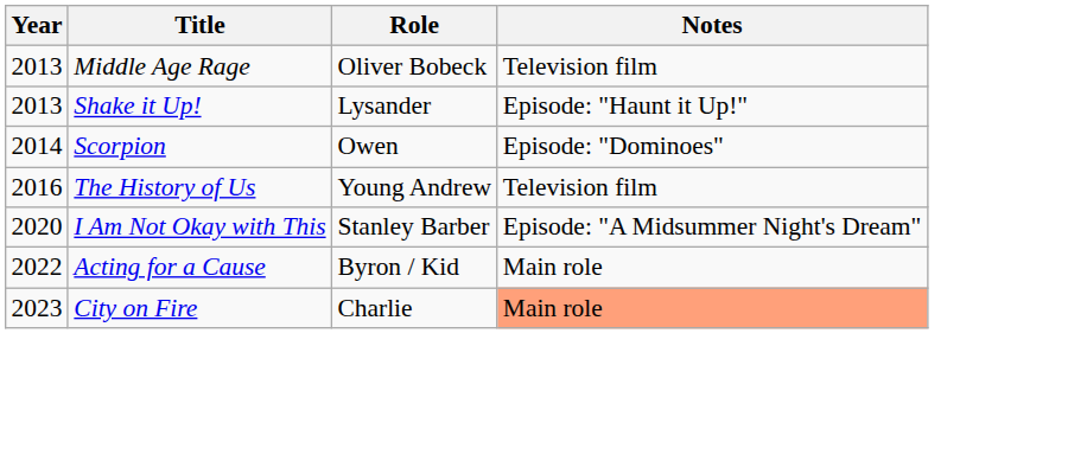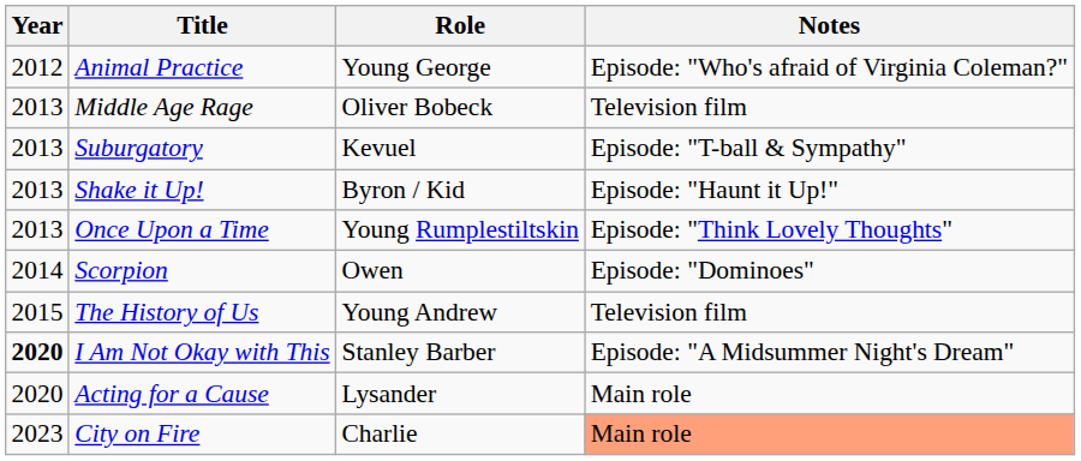 <table class="wikitable sortable">
 <tr>
 <th>Year</th>
 <th>Title</th>
 <th>Role</th>
 <th class="unsortable">Notes</th>
+</tr>
+<tr>
+<td>2012</td>
+<td><em><a href='#'>Animal Practice</a></em></td>
+<td>Young George</td>
+<td>Episode: "Who's afraid of Virginia Coleman?"</td>
 </tr>
 <tr>
 <td>2013</td>
 <td><em>Middle Age Rage</em></td>
 <td>Oliver Bobeck</td>
 <td>Television film</td>
 </tr>
 <tr>
 <td>2013</td>
+<td><em><a href='#'>Suburgatory</a></em></td>
+<td>Kevuel</td>
+<td>Episode: "T-ball & Sympathy"</td>
+</tr>
+<tr>
+<td>2013</td>
 <td><em><a href='#'>Shake it Up!</a></em></td>
-<td>Lysander</td>
+<td>Byron / Kid</td>
 <td>Episode: "Haunt it Up!"</td>
+</tr>
+<tr>
+<td>2013</td>
+<td><em><a href='#'>Once Upon a Time</a></em></td>
+<td>Young <a href='#'>Rumplestiltskin</a></td>
+<td>Episode: "<a href='#'>Think Lovely Thoughts</a>"</td>
 </tr>
 <tr>
 <td>2014</td>
 <td><em><a href='#'>Scorpion</a></em></td>
 <td>Owen</td>
 <td>Episode: "Dominoes"</td>
 </tr>
 <tr>
-<td>2016</td>
+<td>2015</td>
 <td><em><a href='#'>The History of Us</a></em></td>
 <td>Young Andrew</td>
 <td>Television film</td>
 </tr>
 <tr>
-<td>2020</td>
+<td><strong>2020</strong></td>
 <td><em><a href='#'>I Am Not Okay with This</a></em></td>
 <td>Stanley Barber</td>
 <td>Episode: "A Midsummer Night's Dream"</td>
 </tr>
 <tr>
-<td>2022</td>
+<td>2020</td>
 <td><em><a href='#'>Acting for a Cause</a></em></td>
-<td>Byron / Kid</td>
+<td>Lysander</td>
 <td>Main role</td>
 </tr>
 <tr>
 <td>2023</td>
 <td><em><a href='#'>City on Fire</a></em></td>
 <td>Charlie</td>
 <td style="background: lightsalmon;">Main role</td>
 </tr>
 </table>
